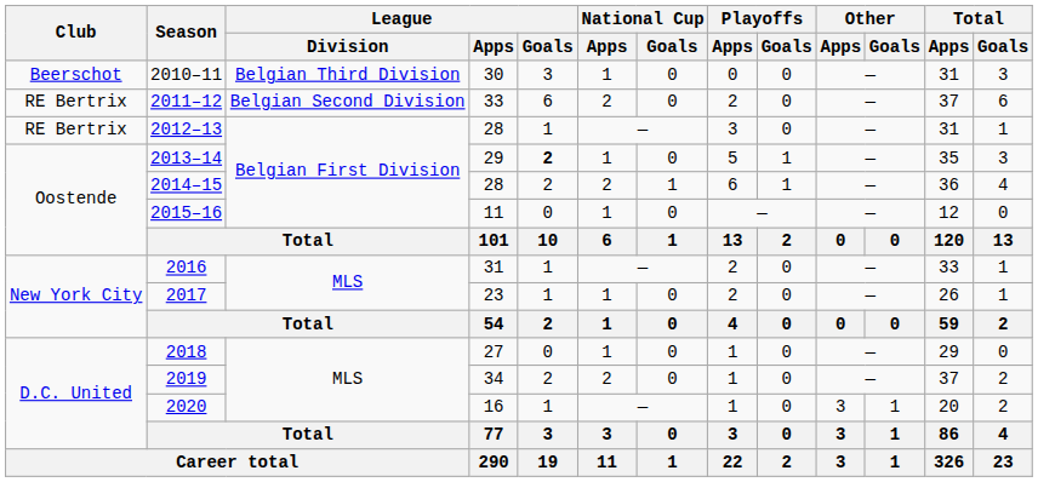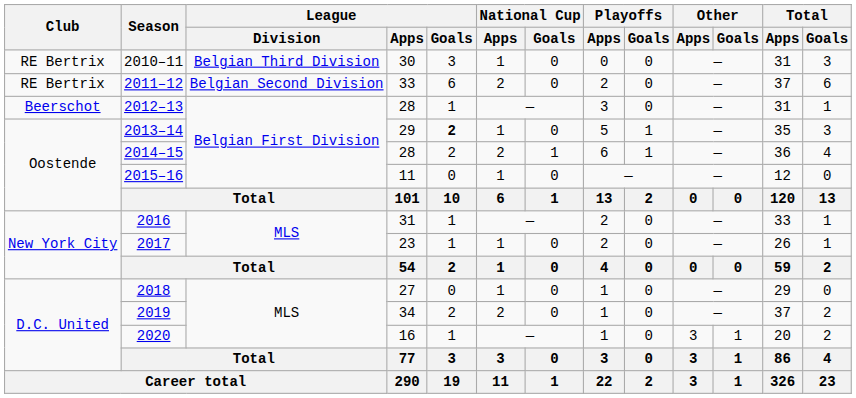 <table class="wikitable" style="text-align:center">
 <tr>
 <th rowspan="2">Club</th>
 <th rowspan="2">Season</th>
 <th colspan="3">League</th>
 <th colspan="2">National Cup</th>
 <th colspan="2">Playoffs</th>
 <th colspan="2">Other</th>
 <th colspan="2">Total</th>
 </tr>
 <tr>
 <th>Division</th>
 <th>Apps</th>
 <th>Goals</th>
 <th>Apps</th>
 <th>Goals</th>
 <th>Apps</th>
 <th>Goals</th>
 <th>Apps</th>
 <th>Goals</th>
 <th>Apps</th>
 <th>Goals</th>
 </tr>
 <tr>
-<td><a href='#'>Beerschot</a></td>
+<td>RE Bertrix</td>
 <td>2010–11</td>
 <td><a href='#'>Belgian Third Division</a></td>
 <td>30</td>
 <td>3</td>
 <td>1</td>
 <td>0</td>
 <td>0</td>
 <td>0</td>
 <td colspan="2">—</td>
 <td>31</td>
 <td>3</td>
 </tr>
 <tr>
 <td>RE Bertrix</td>
 <td><a href='#'>2011–12</a></td>
 <td><a href='#'>Belgian Second Division</a></td>
 <td>33</td>
 <td>6</td>
 <td>2</td>
 <td>0</td>
 <td>2</td>
 <td>0</td>
 <td colspan="2">—</td>
 <td>37</td>
 <td>6</td>
 </tr>
 <tr>
-<td>RE Bertrix</td>
+<td><a href='#'>Beerschot</a></td>
 <td><a href='#'>2012–13</a></td>
 <td rowspan="4"><a href='#'>Belgian First Division</a></td>
 <td>28</td>
 <td>1</td>
 <td colspan="2">—</td>
 <td>3</td>
 <td>0</td>
 <td colspan="2">—</td>
 <td>31</td>
 <td>1</td>
 </tr>
 <tr>
 <td rowspan="4">Oostende</td>
 <td><a href='#'>2013–14</a></td>
 <td>29</td>
 <td><strong>2</strong></td>
 <td>1</td>
 <td>0</td>
 <td>5</td>
 <td>1</td>
 <td colspan="2">—</td>
 <td>35</td>
 <td>3</td>
 </tr>
 <tr>
 <td><a href='#'>2014–15</a></td>
 <td>28</td>
 <td>2</td>
 <td>2</td>
 <td>1</td>
 <td>6</td>
 <td>1</td>
 <td colspan="2">—</td>
 <td>36</td>
 <td>4</td>
 </tr>
 <tr>
 <td><a href='#'>2015–16</a></td>
 <td>11</td>
 <td>0</td>
 <td>1</td>
 <td>0</td>
 <td colspan="2">—</td>
 <td colspan="2">—</td>
 <td>12</td>
 <td>0</td>
 </tr>
 <tr>
 <th colspan="2">Total</th>
 <th>101</th>
 <th>10</th>
 <th>6</th>
 <th>1</th>
 <th>13</th>
 <th>2</th>
 <th>0</th>
 <th>0</th>
 <th>120</th>
 <th>13</th>
 </tr>
 <tr>
 <td rowspan="3"><a href='#'>New York City</a></td>
 <td><a href='#'>2016</a></td>
 <td rowspan="2"><a href='#'>MLS</a></td>
 <td>31</td>
 <td>1</td>
 <td colspan="2">—</td>
 <td>2</td>
 <td>0</td>
 <td colspan="2">—</td>
 <td>33</td>
 <td>1</td>
 </tr>
 <tr>
 <td><a href='#'>2017</a></td>
 <td>23</td>
 <td>1</td>
 <td>1</td>
 <td>0</td>
 <td>2</td>
 <td>0</td>
 <td colspan="2">—</td>
 <td>26</td>
 <td>1</td>
 </tr>
 <tr>
 <th colspan="2">Total</th>
 <th>54</th>
 <th>2</th>
 <th>1</th>
 <th>0</th>
 <th>4</th>
 <th>0</th>
 <th>0</th>
 <th>0</th>
 <th>59</th>
 <th>2</th>
 </tr>
 <tr>
 <td rowspan="4"><a href='#'>D.C. United</a></td>
 <td><a href='#'>2018</a></td>
 <td rowspan="3">MLS</td>
 <td>27</td>
 <td>0</td>
 <td>1</td>
 <td>0</td>
 <td>1</td>
 <td>0</td>
 <td colspan="2">—</td>
 <td>29</td>
 <td>0</td>
 </tr>
 <tr>
 <td><a href='#'>2019</a></td>
 <td>34</td>
 <td>2</td>
 <td>2</td>
 <td>0</td>
 <td>1</td>
 <td>0</td>
 <td colspan="2">—</td>
 <td>37</td>
 <td>2</td>
 </tr>
 <tr>
 <td><a href='#'>2020</a></td>
 <td>16</td>
 <td>1</td>
 <td colspan="2">—</td>
 <td>1</td>
 <td>0</td>
 <td>3</td>
 <td>1</td>
 <td>20</td>
 <td>2</td>
 </tr>
 <tr>
 <th colspan="2">Total</th>
 <th>77</th>
 <th>3</th>
 <th>3</th>
 <th>0</th>
 <th>3</th>
 <th>0</th>
 <th>3</th>
 <th>1</th>
 <th>86</th>
 <th>4</th>
 </tr>
 <tr>
 <th colspan="3">Career total</th>
 <th>290</th>
 <th>19</th>
 <th>11</th>
 <th>1</th>
 <th>22</th>
 <th>2</th>
 <th>3</th>
 <th>1</th>
 <th>326</th>
 <th>23</th>
 </tr>
 </table>
